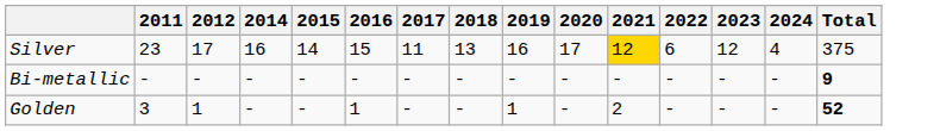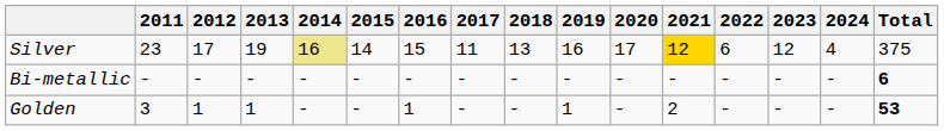 <table class="wikitable" border="1">
 <tr>
 <th></th>
 <th>2011</th>
 <th>2012</th>
+<th>2013</th>
 <th>2014</th>
 <th>2015</th>
 <th>2016</th>
 <th>2017</th>
 <th>2018</th>
 <th>2019</th>
 <th>2020</th>
 <th>2021</th>
 <th>2022</th>
 <th>2023</th>
 <th>2024</th>
 <th>Total</th>
 </tr>
 <tr>
 <td><em>Silver</em></td>
 <td>23</td>
 <td>17</td>
-<td>16</td>
+<td>19</td>
+<td style="background: khaki;">16</td>
 <td>14</td>
 <td>15</td>
 <td>11</td>
 <td>13</td>
 <td>16</td>
 <td>17</td>
 <td style="background: gold;">12</td>
 <td>6</td>
 <td>12</td>
 <td>4</td>
 <td>375</td>
 </tr>
 <tr>
 <td><em>Bi-metallic</em></td>
 <td>-</td>
 <td>-</td>
 <td>-</td>
 <td>-</td>
 <td>-</td>
 <td>-</td>
 <td>-</td>
 <td>-</td>
 <td>-</td>
 <td>-</td>
 <td>-</td>
 <td>-</td>
 <td>-</td>
-<td><strong>9</strong></td>
+<td>-</td>
+<td><strong>6</strong></td>
 </tr>
 <tr>
 <td><em>Golden</em></td>
 <td>3</td>
+<td>1</td>
 <td>1</td>
 <td>-</td>
 <td>-</td>
 <td>1</td>
 <td>-</td>
 <td>-</td>
 <td>1</td>
 <td>-</td>
 <td>2</td>
 <td>-</td>
 <td>-</td>
 <td>-</td>
-<td><strong>52</strong></td>
+<td><strong>53</strong></td>
 </tr>
 </table>
